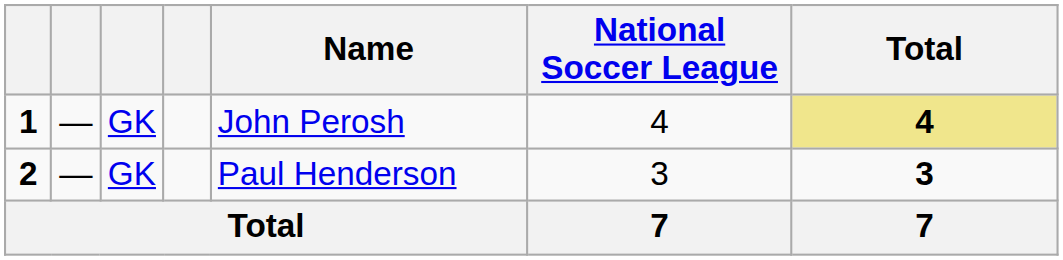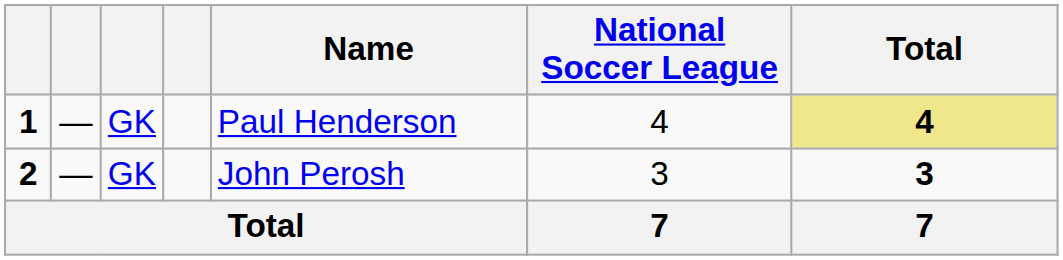 <table class="wikitable" style="text-align:center">
 <tr>
 <th width=15></th>
 <th width=15></th>
 <th width=15></th>
 <th width=15></th>
 <th width=145>Name</th>
 <th width=120><a href='#'>National Soccer League</a></th>
 <th width=120>Total</th>
 </tr>
 <tr>
 <td><strong>1</strong></td>
 <td>—</td>
 <td><a href='#'>GK</a></td>
 <td></td>
-<td align=left><a href='#'>John Perosh</a></td>
+<td align=left><a href='#'>Paul Henderson</a></td>
 <td>4</td>
 <td style="background: khaki;"><strong>4</strong></td>
 </tr>
 <tr>
 <td><strong>2</strong></td>
 <td>—</td>
 <td><a href='#'>GK</a></td>
 <td></td>
-<td align=left><a href='#'>Paul Henderson</a></td>
+<td align=left><a href='#'>John Perosh</a></td>
 <td>3</td>
 <td><strong>3</strong></td>
 </tr>
 <tr>
 <th colspan="5"><strong>Total</strong></th>
 <th>7</th>
 <th>7</th>
 </tr>
 </table>
